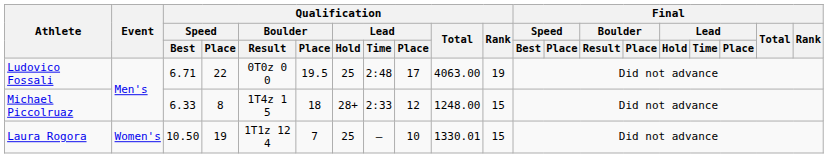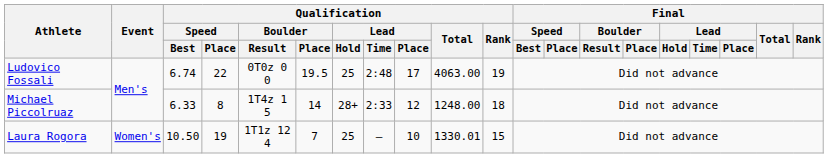 <table class="wikitable" style="font-size:90%">
 <tr>
 <th rowspan=3>Athlete</th>
 <th rowspan=3>Event</th>
 <th colspan=9>Qualification</th>
 <th colspan=9>Final</th>
 </tr>
 <tr style="font-size: 95%">
 <th colspan=2>Speed</th>
 <th colspan=2>Boulder</th>
 <th colspan=3>Lead</th>
 <th rowspan=2>Total</th>
 <th rowspan=2>Rank</th>
 <th colspan=2>Speed</th>
 <th colspan=2>Boulder</th>
 <th colspan=3>Lead</th>
 <th rowspan=2>Total</th>
 <th rowspan=2>Rank</th>
 </tr>
 <tr style="font-size: 95%">
 <th>Best</th>
 <th>Place</th>
 <th>Result</th>
 <th>Place</th>
 <th>Hold</th>
 <th>Time</th>
 <th>Place</th>
 <th>Best</th>
 <th>Place</th>
 <th>Result</th>
 <th>Place</th>
 <th>Hold</th>
 <th>Time</th>
 <th>Place</th>
 </tr>
 <tr align=center>
 <td align=left><a href='#'>Ludovico Fossali</a></td>
 <td align=left rowspan=2><a href='#'>Men's</a></td>
-<td>6.71</td>
+<td>6.74</td>
 <td>22</td>
 <td>0T0z 0 0</td>
 <td>19.5</td>
 <td>25</td>
 <td>2:48</td>
 <td>17</td>
 <td>4063.00</td>
 <td>19</td>
 <td colspan=9>Did not advance</td>
 </tr>
 <tr align=center>
 <td align=left><a href='#'>Michael Piccolruaz</a></td>
 <td>6.33</td>
 <td>8</td>
 <td>1T4z 1 5</td>
-<td>18</td>
+<td>14</td>
 <td>28+</td>
 <td>2:33</td>
 <td>12</td>
 <td>1248.00</td>
-<td>15</td>
+<td>18</td>
 <td colspan=9>Did not advance</td>
 </tr>
 <tr align=center>
 <td align=left><a href='#'>Laura Rogora</a></td>
 <td align=left><a href='#'>Women's</a></td>
 <td>10.50</td>
 <td>19</td>
 <td>1T1z 12 4</td>
 <td>7</td>
 <td>25</td>
 <td>—</td>
 <td>10</td>
 <td>1330.01</td>
 <td>15</td>
 <td colspan=9>Did not advance</td>
 </tr>
 </table>
